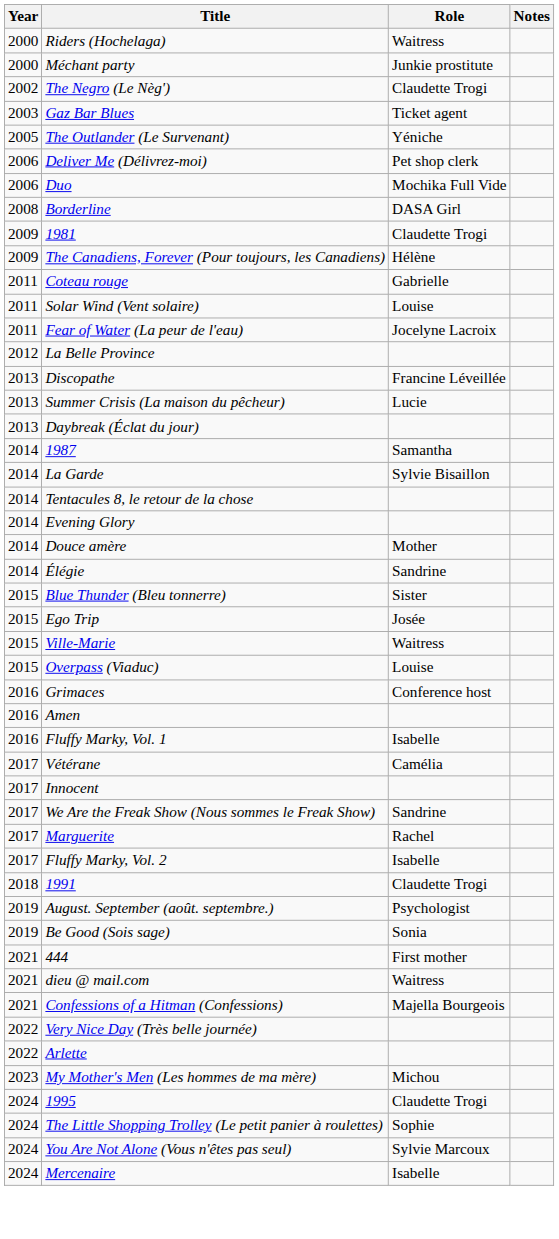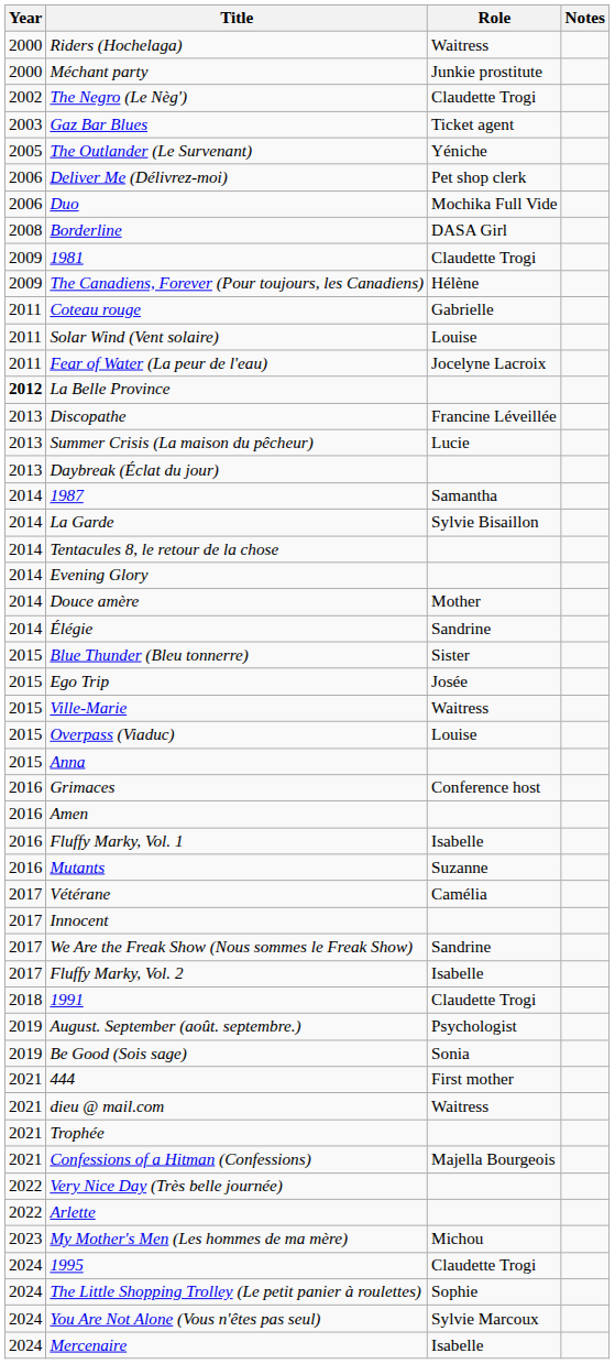 <table class="wikitable plainrowheaders sortable">
 <tr>
 <th>Year</th>
 <th>Title</th>
 <th class="unsortable">Role</th>
 <th class="unsortable">Notes</th>
 </tr>
 <tr>
 <td>2000</td>
 <td><em>Riders (Hochelaga)</em></td>
 <td>Waitress</td>
 <td></td>
 </tr>
 <tr>
 <td>2000</td>
 <td><em>Méchant party</em></td>
 <td>Junkie prostitute</td>
 <td></td>
 </tr>
 <tr>
 <td>2002</td>
 <td><em><a href='#'>The Negro</a> (Le Nèg')</em></td>
 <td>Claudette Trogi</td>
 <td></td>
 </tr>
 <tr>
 <td>2003</td>
 <td><em><a href='#'>Gaz Bar Blues</a></em></td>
 <td>Ticket agent</td>
 <td></td>
 </tr>
 <tr>
 <td>2005</td>
 <td><em><a href='#'>The Outlander</a> (Le Survenant)</em></td>
 <td>Yéniche</td>
 <td></td>
 </tr>
 <tr>
 <td>2006</td>
 <td><em><a href='#'>Deliver Me</a> (Délivrez-moi)</em></td>
 <td>Pet shop clerk</td>
 <td></td>
 </tr>
 <tr>
 <td>2006</td>
 <td><em><a href='#'>Duo</a></em></td>
 <td>Mochika Full Vide</td>
 <td></td>
 </tr>
 <tr>
 <td>2008</td>
 <td><em><a href='#'>Borderline</a></em></td>
 <td>DASA Girl</td>
 <td></td>
 </tr>
 <tr>
 <td>2009</td>
 <td><em><a href='#'>1981</a></em></td>
 <td>Claudette Trogi</td>
 <td></td>
 </tr>
 <tr>
 <td>2009</td>
 <td><em><a href='#'>The Canadiens, Forever</a> (Pour toujours, les Canadiens)</em></td>
 <td>Hélène</td>
 <td></td>
 </tr>
 <tr>
 <td>2011</td>
 <td><em><a href='#'>Coteau rouge</a></em></td>
 <td>Gabrielle</td>
 <td></td>
 </tr>
 <tr>
 <td>2011</td>
 <td><em>Solar Wind (Vent solaire)</em></td>
 <td>Louise</td>
 <td></td>
 </tr>
 <tr>
 <td>2011</td>
 <td><em><a href='#'>Fear of Water</a> (La peur de l'eau)</em></td>
 <td>Jocelyne Lacroix</td>
 <td></td>
 </tr>
 <tr>
-<td>2012</td>
+<td><strong>2012</strong></td>
 <td><em>La Belle Province</em></td>
 <td></td>
 <td></td>
 </tr>
 <tr>
 <td>2013</td>
 <td><em>Discopathe</em></td>
 <td>Francine Léveillée</td>
 <td></td>
 </tr>
 <tr>
 <td>2013</td>
 <td><em>Summer Crisis (La maison du pêcheur)</em></td>
 <td>Lucie</td>
 <td></td>
 </tr>
 <tr>
 <td>2013</td>
 <td><em>Daybreak (Éclat du jour)</em></td>
 <td></td>
 <td></td>
 </tr>
 <tr>
 <td>2014</td>
 <td><em><a href='#'>1987</a></em></td>
 <td>Samantha</td>
 <td></td>
 </tr>
 <tr>
 <td>2014</td>
 <td><em>La Garde</em></td>
 <td>Sylvie Bisaillon</td>
 <td></td>
 </tr>
 <tr>
 <td>2014</td>
 <td><em>Tentacules 8, le retour de la chose</em></td>
 <td></td>
 <td></td>
 </tr>
 <tr>
 <td>2014</td>
 <td><em>Evening Glory</em></td>
 <td></td>
 <td></td>
 </tr>
 <tr>
 <td>2014</td>
 <td><em>Douce amère</em></td>
 <td>Mother</td>
 <td></td>
 </tr>
 <tr>
 <td>2014</td>
 <td><em>Élégie</em></td>
 <td>Sandrine</td>
 <td></td>
 </tr>
 <tr>
 <td>2015</td>
 <td><em><a href='#'>Blue Thunder</a> (Bleu tonnerre)</em></td>
 <td>Sister</td>
 <td></td>
 </tr>
 <tr>
 <td>2015</td>
 <td><em>Ego Trip</em></td>
 <td>Josée</td>
 <td></td>
 </tr>
 <tr>
 <td>2015</td>
 <td><em><a href='#'>Ville-Marie</a></em></td>
 <td>Waitress</td>
 <td></td>
 </tr>
 <tr>
 <td>2015</td>
 <td><em><a href='#'>Overpass</a> (Viaduc)</em></td>
 <td>Louise</td>
 <td></td>
 </tr>
 <tr>
+<td>2015</td>
+<td><em><a href='#'>Anna</a></em></td>
+<td></td>
+<td></td>
+</tr>
+<tr>
 <td>2016</td>
 <td><em>Grimaces</em></td>
 <td>Conference host</td>
 <td></td>
 </tr>
 <tr>
 <td>2016</td>
 <td><em>Amen</em></td>
 <td></td>
 <td></td>
 </tr>
 <tr>
 <td>2016</td>
 <td><em>Fluffy Marky, Vol. 1</em></td>
 <td>Isabelle</td>
 <td></td>
 </tr>
 <tr>
+<td>2016</td>
+<td><em><a href='#'>Mutants</a></em></td>
+<td>Suzanne</td>
+<td></td>
+</tr>
+<tr>
 <td>2017</td>
 <td><em>Vétérane</em></td>
 <td>Camélia</td>
 <td></td>
 </tr>
 <tr>
 <td>2017</td>
 <td><em>Innocent</em></td>
 <td></td>
 <td></td>
 </tr>
 <tr>
 <td>2017</td>
 <td><em>We Are the Freak Show (Nous sommes le Freak Show)</em></td>
 <td>Sandrine</td>
-<td></td>
-</tr>
-<tr>
-<td>2017</td>
-<td><em><a href='#'>Marguerite</a></em></td>
-<td>Rachel</td>
 <td></td>
 </tr>
 <tr>
 <td>2017</td>
 <td><em>Fluffy Marky, Vol. 2</em></td>
 <td>Isabelle</td>
 <td></td>
 </tr>
 <tr>
 <td>2018</td>
 <td><em><a href='#'>1991</a></em></td>
 <td>Claudette Trogi</td>
 <td></td>
 </tr>
 <tr>
 <td>2019</td>
 <td><em>August. September (août. septembre.)</em></td>
 <td>Psychologist</td>
 <td></td>
 </tr>
 <tr>
 <td>2019</td>
 <td><em>Be Good (Sois sage)</em></td>
 <td>Sonia</td>
 <td></td>
 </tr>
 <tr>
 <td>2021</td>
 <td><em>444</em></td>
 <td>First mother</td>
 <td></td>
 </tr>
 <tr>
 <td>2021</td>
 <td><em>dieu @ mail.com</em></td>
 <td>Waitress</td>
+<td></td>
+</tr>
+<tr>
+<td>2021</td>
+<td><em>Trophée</em></td>
+<td></td>
 <td></td>
 </tr>
 <tr>
 <td>2021</td>
 <td><em><a href='#'>Confessions of a Hitman</a> (Confessions)</em></td>
 <td>Majella Bourgeois</td>
 <td></td>
 </tr>
 <tr>
 <td>2022</td>
 <td><em><a href='#'>Very Nice Day</a> (Très belle journée)</em></td>
 <td></td>
 <td></td>
 </tr>
 <tr>
 <td>2022</td>
 <td><em><a href='#'>Arlette</a></em></td>
 <td></td>
 <td></td>
 </tr>
 <tr>
 <td>2023</td>
 <td><em><a href='#'>My Mother's Men</a> (Les hommes de ma mère)</em></td>
 <td>Michou</td>
 <td></td>
 </tr>
 <tr>
 <td>2024</td>
 <td><em><a href='#'>1995</a></em></td>
 <td>Claudette Trogi</td>
 <td></td>
 </tr>
 <tr>
 <td>2024</td>
 <td><em><a href='#'>The Little Shopping Trolley</a> (Le petit panier à roulettes)</em></td>
 <td>Sophie</td>
 <td></td>
 </tr>
 <tr>
 <td>2024</td>
 <td><em><a href='#'>You Are Not Alone</a> (Vous n'êtes pas seul)</em></td>
 <td>Sylvie Marcoux</td>
 <td></td>
 </tr>
 <tr>
 <td>2024</td>
 <td><em><a href='#'>Mercenaire</a></em></td>
 <td>Isabelle</td>
 <td></td>
 </tr>
 </table>
